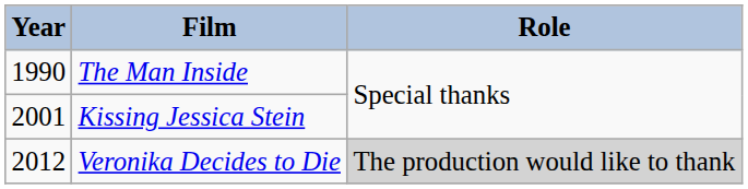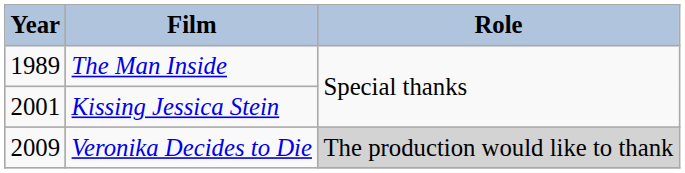 <table class="wikitable" style="font-size:95%;">
 <tr>
 <th style="background:#B0C4DE;">Year</th>
 <th style="background:#B0C4DE;">Film</th>
 <th style="background:#B0C4DE;">Role</th>
 </tr>
 <tr>
-<td>1990</td>
+<td>1989</td>
 <td><em><a href='#'>The Man Inside</a></em></td>
 <td rowspan=2>Special thanks</td>
 </tr>
 <tr>
 <td>2001</td>
 <td><em><a href='#'>Kissing Jessica Stein</a></em></td>
 </tr>
 <tr>
-<td>2012</td>
+<td>2009</td>
 <td><em><a href='#'>Veronika Decides to Die</a></em></td>
 <td style="background: lightgrey;">The production would like to thank</td>
 </tr>
 </table>
